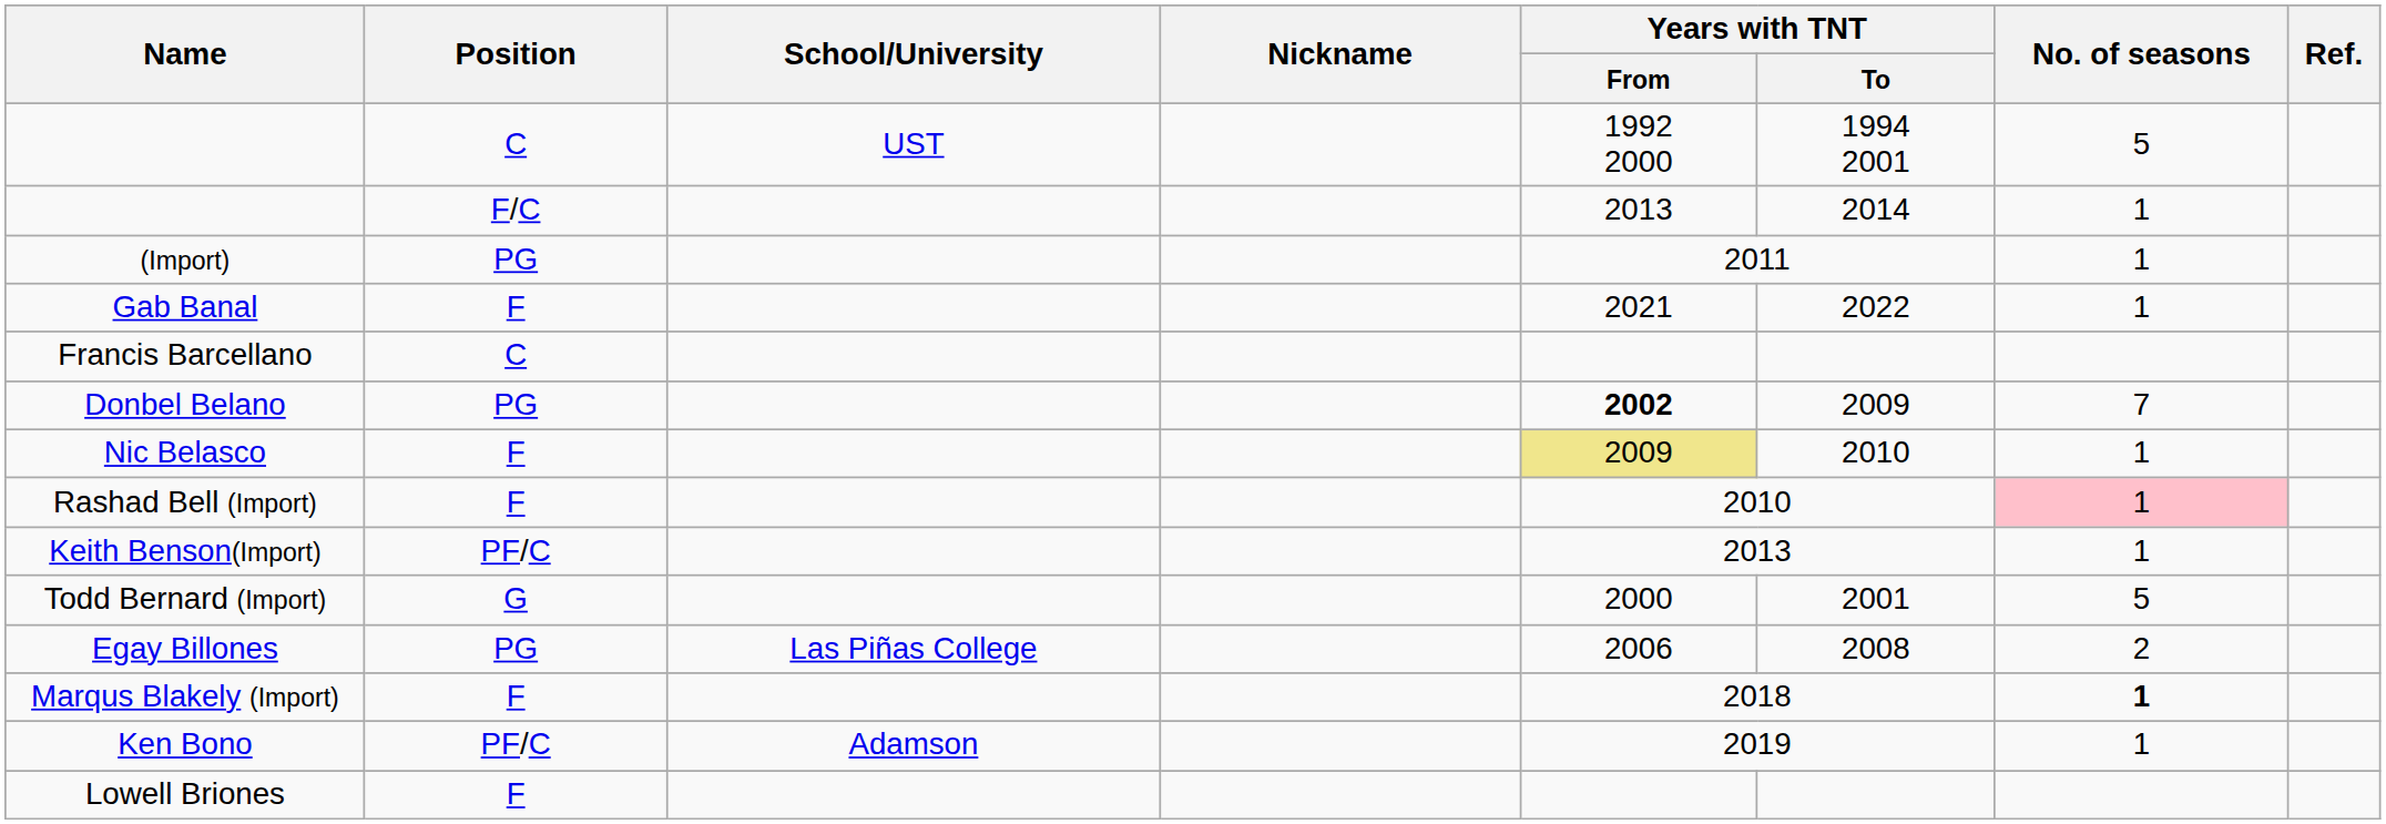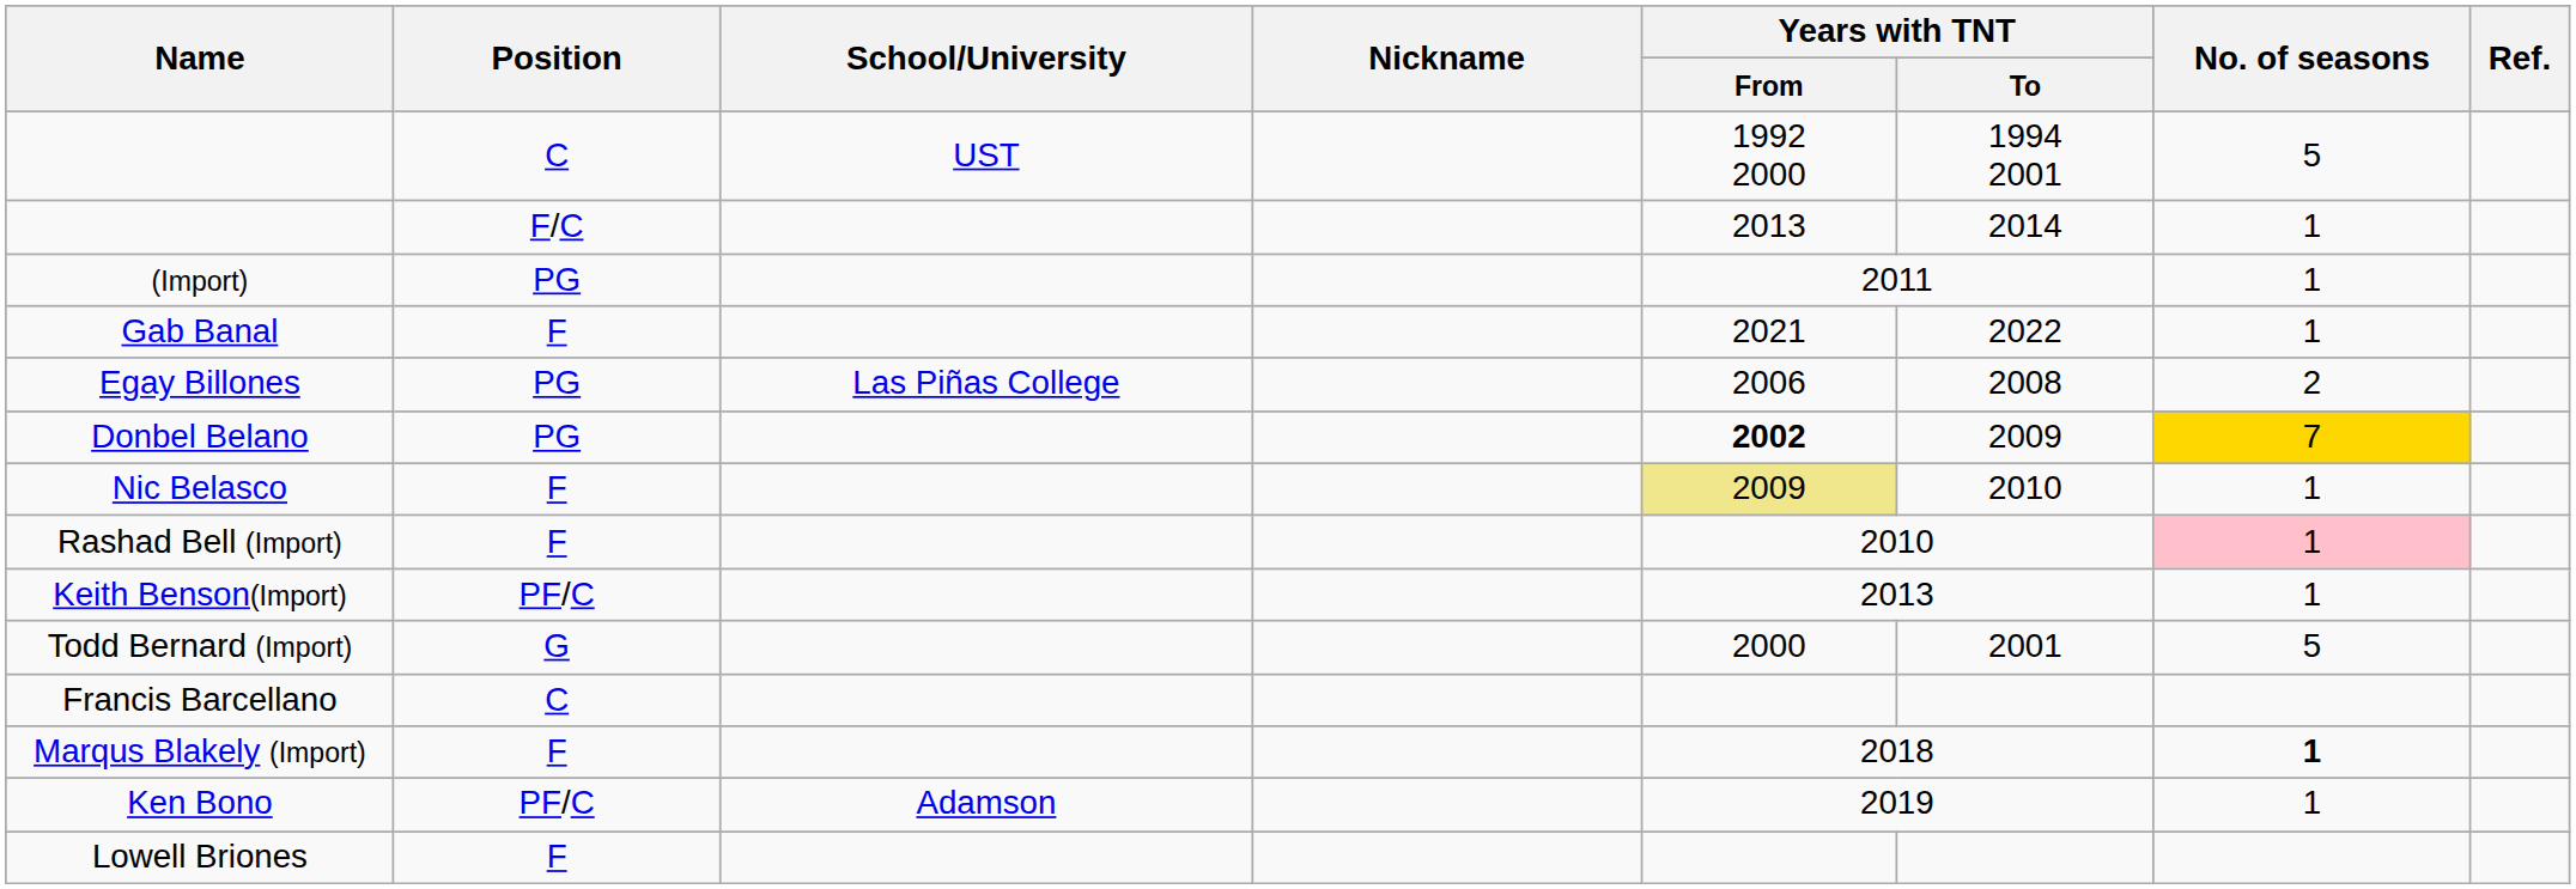 <table class="wikitable sortable" style="text-align:center" width="98%">
 <tr>
 <th style="width:180px;" rowspan="2">Name</th>
 <th style="width:150px;" rowspan="2">Position</th>
 <th style="width:250px;" rowspan="2">School/University</th>
 <th style="width:180px;" rowspan="2">Nickname</th>
 <th style="width:180px; text-align:center;" colspan="2">Years with TNT</th>
 <th rowspan="2">No. of seasons</th>
 <th rowspan="2"; class=unsortable>Ref.</th>
 </tr>
 <tr>
 <th style="width:10%; text-align:center;"><small>From</small></th>
 <th style="width:10%; text-align:center;"><small>To</small></th>
 </tr>
 <tr>
 <td></td>
 <td><a href='#'>C</a></td>
 <td><a href='#'>UST</a></td>
 <td align=center></td>
 <td align=center>1992<br>2000</td>
 <td align=center>1994<br>2001</td>
 <td>5</td>
 <td></td>
 </tr>
 <tr>
 <td></td>
 <td><a href='#'>F</a>/<a href='#'>C</a></td>
 <td></td>
 <td align=center></td>
 <td>2013</td>
 <td>2014</td>
 <td>1</td>
 <td></td>
 </tr>
 <tr>
 <td> <small>(Import)</small></td>
 <td><a href='#'>PG</a></td>
 <td></td>
 <td align=center></td>
 <td colspan="2">2011</td>
 <td>1</td>
 <td></td>
 </tr>
 <tr>
 <td><a href='#'>Gab Banal</a></td>
 <td><a href='#'>F</a></td>
 <td></td>
 <td></td>
 <td>2021</td>
 <td>2022</td>
 <td>1</td>
 <td></td>
 </tr>
 <tr>
-<td>Francis Barcellano</td>
-<td><a href='#'>C</a></td>
-<td></td>
+<td><a href='#'>Egay Billones</a></td>
+<td><a href='#'>PG</a></td>
+<td><a href='#'>Las Piñas College</a></td>
 <td align=center></td>
-<td align=center></td>
-<td></td>
-<td></td>
+<td>2006</td>
+<td>2008</td>
+<td>2</td>
 <td></td>
 </tr>
 <tr>
 <td><a href='#'>Donbel Belano</a></td>
 <td><a href='#'>PG</a></td>
 <td></td>
 <td align=center></td>
 <td><strong>2002</strong></td>
 <td>2009</td>
-<td>7</td>
+<td style="background: gold;">7</td>
 <td></td>
 </tr>
 <tr>
 <td><a href='#'>Nic Belasco</a></td>
 <td><a href='#'>F</a></td>
 <td></td>
 <td align=center></td>
 <td style="background: khaki;">2009</td>
 <td>2010</td>
 <td>1</td>
 <td></td>
 </tr>
 <tr>
 <td>Rashad Bell <small>(Import)</small></td>
 <td><a href='#'>F</a></td>
 <td></td>
 <td align=center></td>
 <td colspan="2" align="center">2010</td>
 <td style="background: pink;">1</td>
 <td></td>
 </tr>
 <tr>
 <td><a href='#'>Keith Benson</a><small>(Import)</small></td>
 <td><a href='#'>PF</a>/<a href='#'>C</a></td>
 <td></td>
 <td align=center></td>
 <td colspan="2">2013</td>
 <td>1</td>
 <td></td>
 </tr>
 <tr>
 <td>Todd Bernard <small>(Import)</small></td>
 <td><a href='#'>G</a></td>
 <td></td>
 <td align=center></td>
 <td align=center>2000</td>
 <td>2001</td>
 <td>5</td>
 <td></td>
 </tr>
 <tr>
-<td><a href='#'>Egay Billones</a></td>
-<td><a href='#'>PG</a></td>
-<td><a href='#'>Las Piñas College</a></td>
+<td>Francis Barcellano</td>
+<td><a href='#'>C</a></td>
+<td></td>
 <td align=center></td>
-<td>2006</td>
-<td>2008</td>
-<td>2</td>
+<td align=center></td>
+<td></td>
+<td></td>
 <td></td>
 </tr>
 <tr>
 <td><a href='#'>Marqus Blakely</a> <small>(Import)</small></td>
 <td><a href='#'>F</a></td>
 <td></td>
 <td align=center></td>
 <td colspan="2">2018</td>
 <td><strong>1</strong></td>
 <td></td>
 </tr>
 <tr>
 <td><a href='#'>Ken Bono</a></td>
 <td><a href='#'>PF</a>/<a href='#'>C</a></td>
 <td><a href='#'>Adamson</a></td>
 <td></td>
 <td colspan="2">2019</td>
 <td>1</td>
 <td></td>
 </tr>
 <tr>
 <td>Lowell Briones</td>
 <td><a href='#'>F</a></td>
 <td></td>
 <td align="center"></td>
 <td align="center"></td>
 <td></td>
 <td></td>
 <td></td>
 </tr>
 </table>
